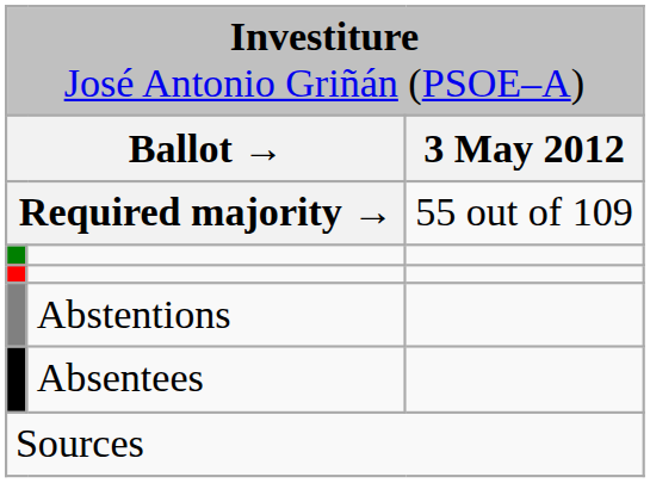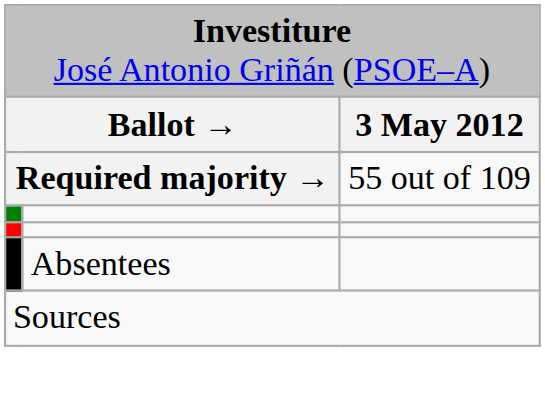 <table class="wikitable" style="text-align:center;">
 <tr>
 <td colspan="3" align="center" bgcolor="#C0C0C0"><strong>Investiture</strong><br><a href='#'>José Antonio Griñán</a> (<a href='#'>PSOE–A</a>)</td>
 </tr>
 <tr>
 <th colspan="2" width="150px">Ballot →</th>
 <th>3 May 2012</th>
 </tr>
 <tr>
 <th colspan="2">Required majority →</th>
 <td>55 out of 109 </td>
 </tr>
 <tr>
 <th width="1px" style="background:green;"></th>
 <td align="left"></td>
 <td></td>
 </tr>
 <tr>
 <th style="background:red;"></th>
 <td align="left"></td>
 <td></td>
 </tr>
 <tr>
-<th style="background:gray;"></th>
-<td align="left"><span>Abstentions</span></td>
-<td></td>
-</tr>
-<tr>
 <th style="background:black;"></th>
 <td align="left"><span>Absentees</span></td>
 <td></td>
 </tr>
 <tr>
 <td align="left" colspan="3">Sources</td>
 </tr>
 </table>
